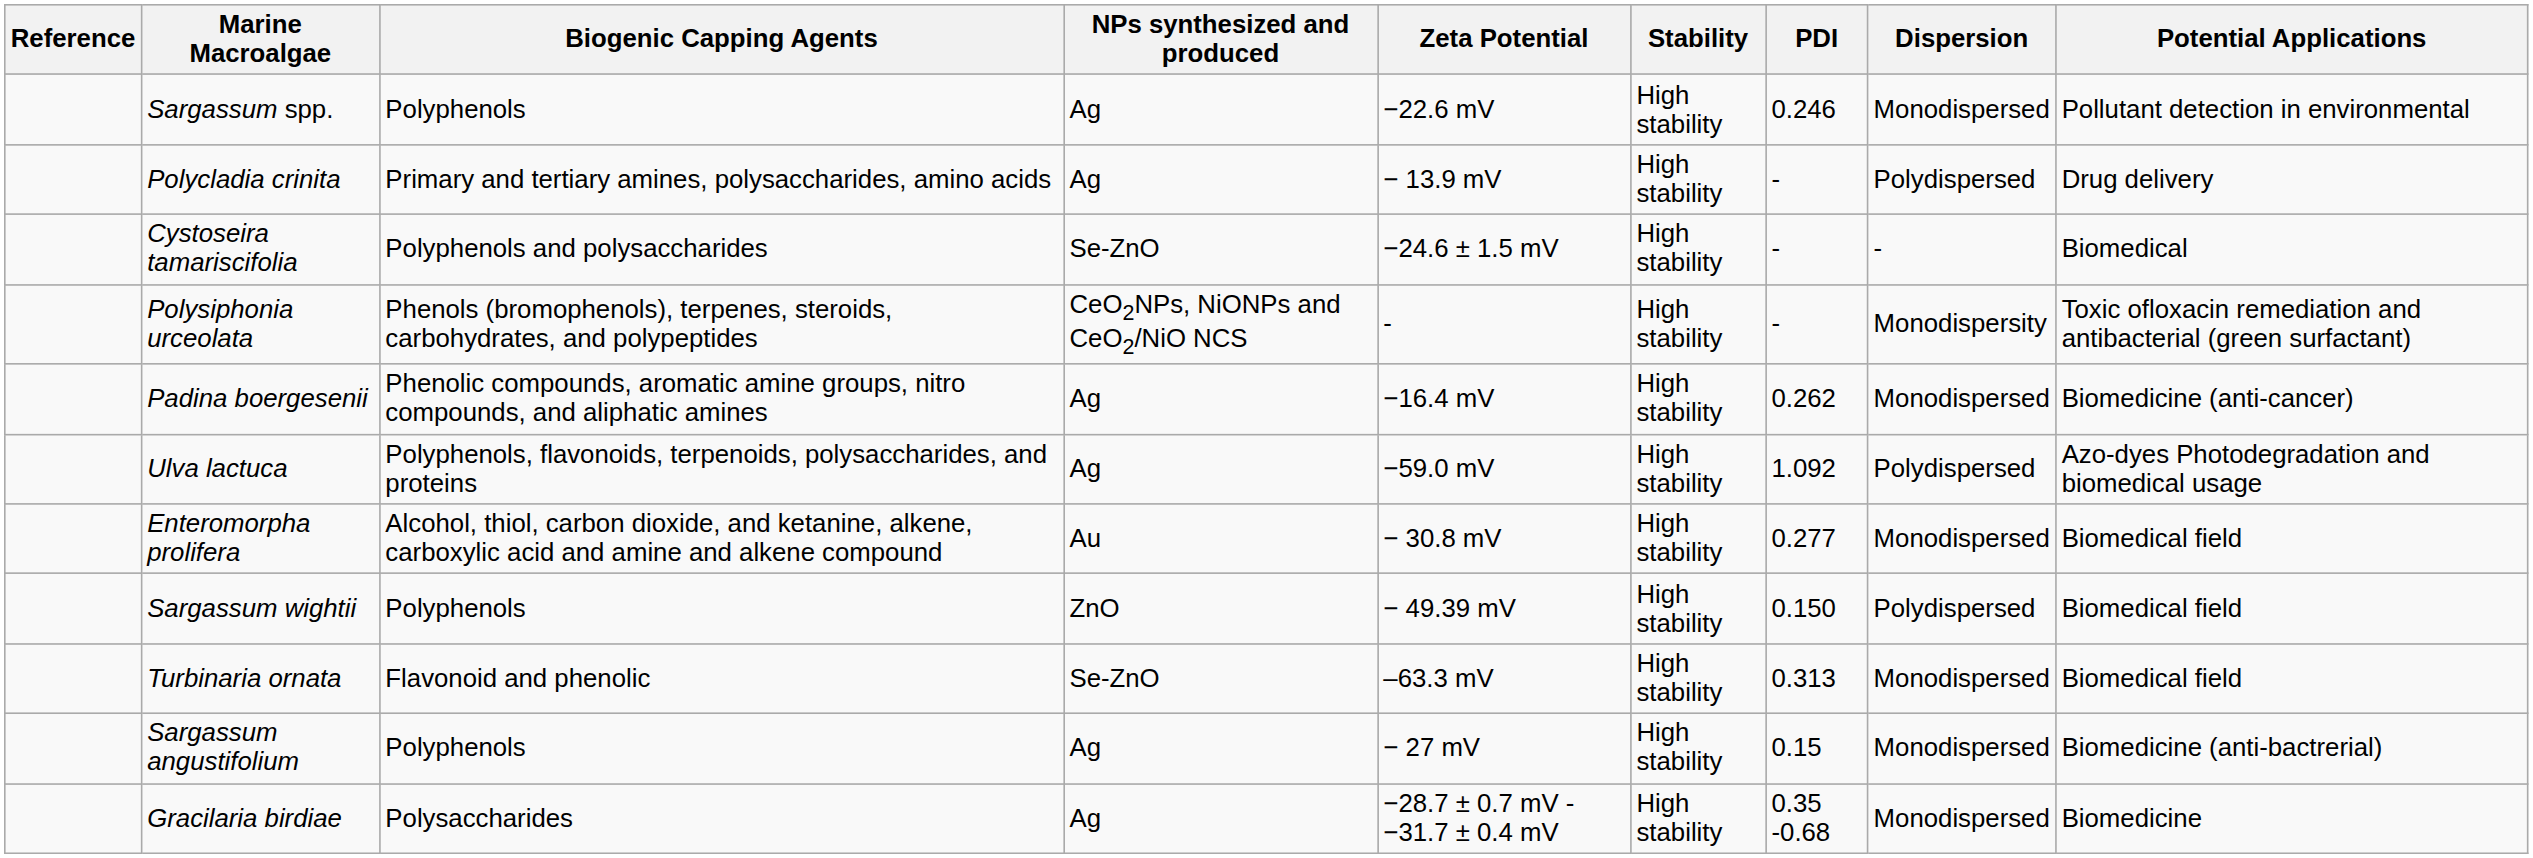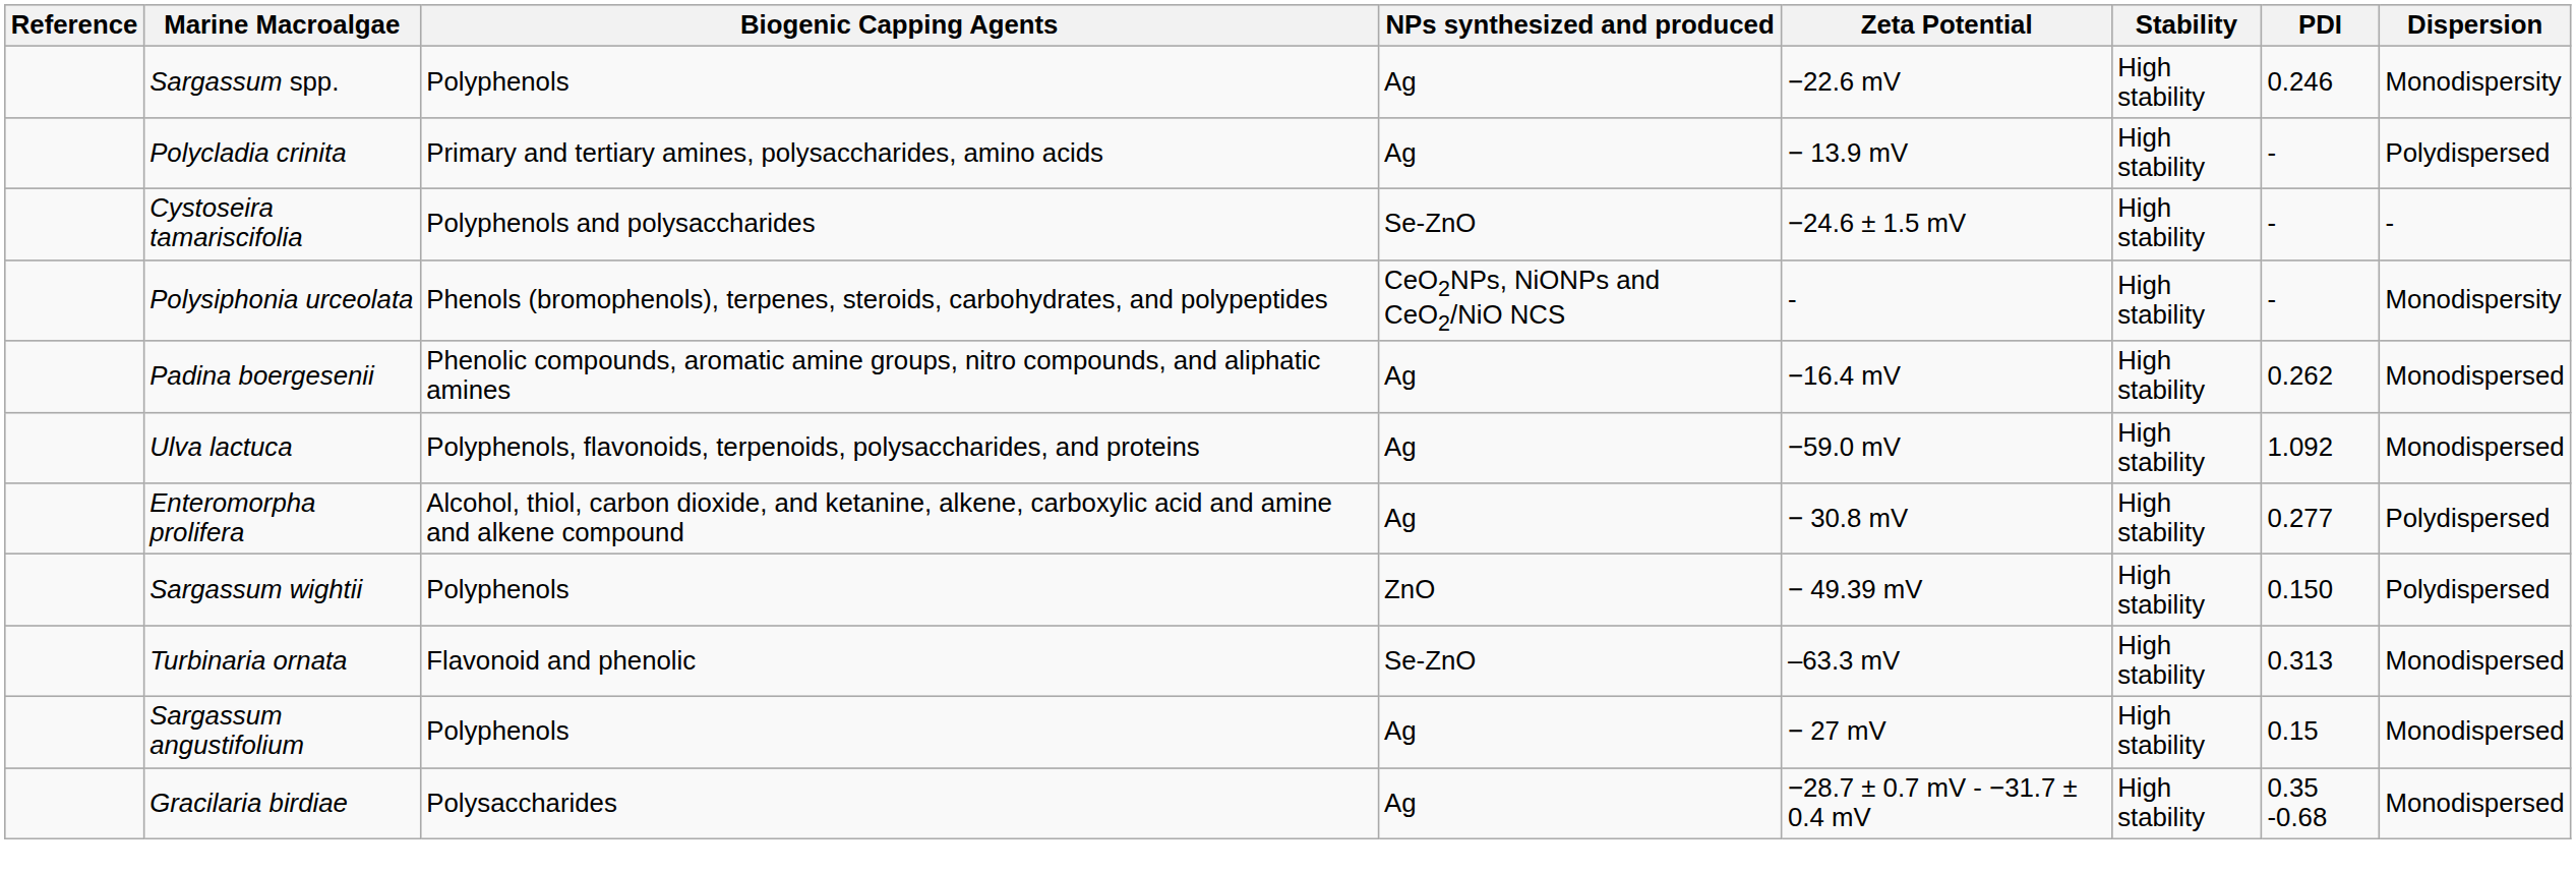 <table class="wikitable sortable">
 <tr>
 <th>Reference</th>
 <th>Marine Macroalgae</th>
 <th>Biogenic Capping Agents</th>
 <th>NPs synthesized and produced</th>
 <th>Zeta Potential</th>
 <th>Stability</th>
 <th>PDI</th>
 <th>Dispersion</th>
-<th>Potential Applications</th>
 </tr>
 <tr>
 <td></td>
 <td><em>Sargassum</em> spp.</td>
 <td>Polyphenols</td>
 <td>Ag</td>
 <td>−22.6 mV</td>
 <td>High stability</td>
 <td>0.246</td>
-<td>Monodispersed</td>
-<td>Pollutant detection in environmental</td>
+<td>Monodispersity</td>
 </tr>
 <tr>
 <td></td>
 <td><em>Polycladia crinita</em></td>
 <td>Primary and tertiary amines, polysaccharides, amino acids</td>
 <td>Ag</td>
 <td>− 13.9 mV</td>
 <td>High stability</td>
 <td>-</td>
 <td>Polydispersed</td>
-<td>Drug delivery</td>
 </tr>
 <tr>
 <td></td>
 <td><em>Cystoseira tamariscifolia</em></td>
 <td>Polyphenols and polysaccharides</td>
 <td>Se-ZnO</td>
 <td>−24.6 ± 1.5 mV</td>
 <td>High stability</td>
 <td>-</td>
 <td>-</td>
-<td>Biomedical</td>
 </tr>
 <tr>
 <td></td>
 <td><em>Polysiphonia urceolata</em></td>
 <td>Phenols (bromophenols), terpenes, steroids, carbohydrates, and polypeptides</td>
 <td>CeO<sub>2</sub>NPs, NiONPs and CeO<sub>2</sub>/NiO NCS</td>
 <td>-</td>
 <td>High stability</td>
 <td>-</td>
 <td>Monodispersity</td>
-<td>Toxic ofloxacin remediation and antibacterial (green surfactant)</td>
 </tr>
 <tr>
 <td></td>
 <td><em>Padina boergesenii</em></td>
 <td>Phenolic compounds, aromatic amine groups, nitro compounds, and aliphatic amines</td>
 <td>Ag</td>
 <td>−16.4 mV</td>
 <td>High stability</td>
 <td>0.262</td>
 <td>Monodispersed</td>
-<td>Biomedicine (anti-cancer)</td>
 </tr>
 <tr>
 <td></td>
 <td><em>Ulva lactuca</em></td>
 <td>Polyphenols, flavonoids, terpenoids, polysaccharides, and proteins</td>
 <td>Ag</td>
 <td>−59.0 mV</td>
 <td>High stability</td>
 <td>1.092</td>
-<td>Polydispersed</td>
-<td>Azo-dyes Photodegradation and biomedical usage</td>
+<td>Monodispersed</td>
 </tr>
 <tr>
 <td></td>
 <td><em>Enteromorpha prolifera</em></td>
 <td>Alcohol, thiol, carbon dioxide, and ketanine, alkene, carboxylic acid and amine and alkene compound</td>
-<td>Au</td>
+<td>Ag</td>
 <td>− 30.8 mV</td>
 <td>High stability</td>
 <td>0.277</td>
-<td>Monodispersed</td>
-<td>Biomedical field</td>
+<td>Polydispersed</td>
 </tr>
 <tr>
 <td></td>
 <td><em>Sargassum wightii</em></td>
 <td>Polyphenols</td>
 <td>ZnO</td>
 <td>− 49.39 mV</td>
 <td>High stability</td>
 <td>0.150</td>
 <td>Polydispersed</td>
-<td>Biomedical field</td>
 </tr>
 <tr>
 <td></td>
 <td><em>Turbinaria ornata</em></td>
 <td>Flavonoid and phenolic</td>
 <td>Se-ZnO</td>
 <td>–63.3 mV</td>
 <td>High stability</td>
 <td>0.313</td>
 <td>Monodispersed</td>
-<td>Biomedical field</td>
 </tr>
 <tr>
 <td></td>
 <td><em>Sargassum angustifolium</em></td>
 <td>Polyphenols</td>
 <td>Ag</td>
 <td>− 27 mV</td>
 <td>High stability</td>
 <td>0.15</td>
 <td>Monodispersed</td>
-<td>Biomedicine (anti-bactrerial)</td>
 </tr>
 <tr>
 <td></td>
 <td><em>Gracilaria birdiae</em></td>
 <td>Polysaccharides</td>
 <td>Ag</td>
 <td>−28.7 ± 0.7 mV - −31.7 ± 0.4 mV</td>
 <td>High stability</td>
 <td>0.35 -0.68</td>
 <td>Monodispersed</td>
-<td>Biomedicine</td>
 </tr>
 </table>
